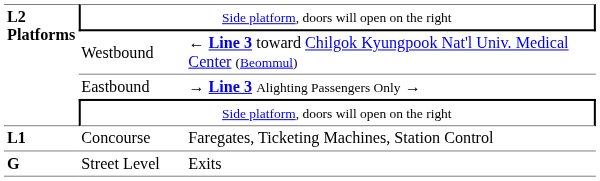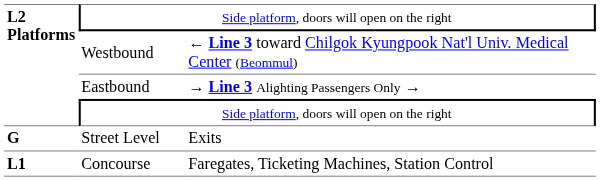 <table table border=0 cellspacing=0 cellpadding=3>
 <tr>
 <td style="border-top:solid 1px gray;border-bottom:solid 1px gray;" rowspan=4 valign=top><strong>L2<br>Platforms</strong></td>
 <td style="border-top:solid 1px gray;border-right:solid 2px black;border-left:solid 2px black;border-bottom:solid 2px black;text-align:center;" colspan=2><small><a href='#'>Side platform</a>, doors will open on the right</small></td>
 </tr>
 <tr>
 <td style="border-bottom:solid 1px gray;">Westbound</td>
 <td style="border-bottom:solid 1px gray;">← <a href='#'><span><span><strong>Line 3</strong></span></span></a> toward <a href='#'>Chilgok Kyungpook Nat'l Univ. Medical Center</a> <small>(<a href='#'>Beommul</a>)</small></td>
 </tr>
 <tr>
 <td>Eastbound</td>
 <td><span>→</span> <a href='#'><span><span><strong>Line 3</strong></span></span></a> <small>Alighting Passengers Only</small> →</td>
 </tr>
 <tr>
 <td style="border-top:solid 2px black;border-right:solid 2px black;border-left:solid 2px black;border-bottom:solid 1px gray;text-align:center;" colspan=2><small><a href='#'>Side platform</a>, doors will open on the right</small></td>
 </tr>
 <tr>
+<td style="border-bottom:solid 1px gray;" width=50 valign=top><strong>G</strong></td>
+<td style="border-bottom:solid 1px gray;" width=100 valign=top>Street Level</td>
+<td style="border-bottom:solid 1px gray;" width=400 valign=top>Exits</td>
+</tr>
+<tr>
 <td style="border-bottom:solid 1px gray;" width=50 valign=top><strong>L1</strong></td>
 <td style="border-bottom:solid 1px gray;" width=100 valign=top>Concourse</td>
 <td style="border-bottom:solid 1px gray;" width=400 valign=top>Faregates, Ticketing Machines, Station Control</td>
 </tr>
-<tr>
-<td style="border-bottom:solid 1px gray;" width=50 valign=top><strong>G</strong></td>
-<td style="border-bottom:solid 1px gray;" width=100 valign=top>Street Level</td>
-<td style="border-bottom:solid 1px gray;" width=400 valign=top>Exits</td>
-</tr>
 </table>
